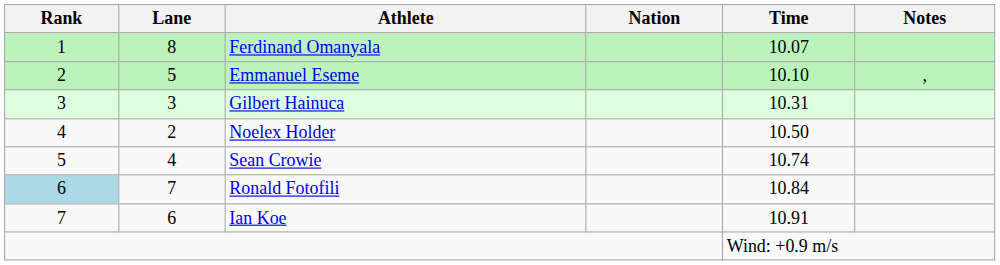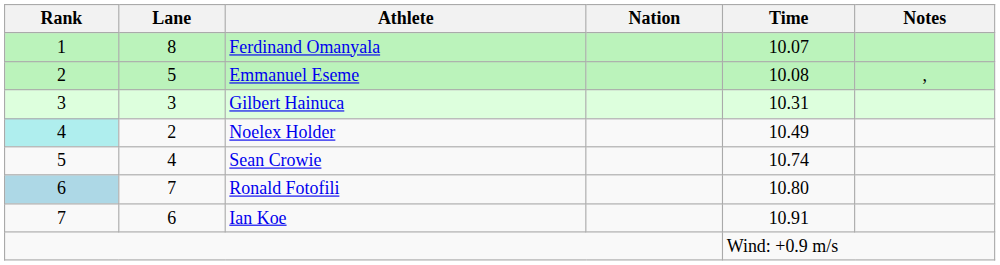 <table class="wikitable sortable" style="text-align:center;width: 70%;">
 <tr>
 <th scope="col">Rank</th>
 <th scope="col">Lane</th>
 <th scope="col">Athlete</th>
 <th scope="col">Nation</th>
 <th scope="col">Time</th>
 <th scope="col">Notes</th>
 </tr>
 <tr bgcolor="#bbf3bb">
 <td>1</td>
 <td>8</td>
 <td align=left><a href='#'>Ferdinand Omanyala</a></td>
 <td align=left></td>
 <td>10.07</td>
 <td></td>
 </tr>
 <tr bgcolor="#bbf3bb">
 <td>2</td>
 <td>5</td>
 <td align=left><a href='#'>Emmanuel Eseme</a></td>
 <td align=left></td>
-<td>10.10</td>
+<td>10.08</td>
 <td>, </td>
 </tr>
 <tr bgcolor="ddffdd">
 <td>3</td>
 <td>3</td>
 <td align=left><a href='#'>Gilbert Hainuca</a></td>
 <td align=left></td>
 <td>10.31</td>
 <td></td>
 </tr>
 <tr>
-<td>4</td>
+<td style="background: paleturquoise;">4</td>
 <td>2</td>
 <td align=left><a href='#'>Noelex Holder</a></td>
 <td align=left></td>
-<td>10.50</td>
+<td>10.49</td>
 <td></td>
 </tr>
 <tr>
 <td>5</td>
 <td>4</td>
 <td align=left><a href='#'>Sean Crowie</a></td>
 <td align=left></td>
 <td>10.74</td>
 <td></td>
 </tr>
 <tr>
 <td style="background: lightblue;">6</td>
 <td>7</td>
 <td align=left><a href='#'>Ronald Fotofili</a></td>
 <td align=left></td>
-<td>10.84</td>
+<td>10.80</td>
 <td></td>
 </tr>
 <tr>
 <td>7</td>
 <td>6</td>
 <td align=left><a href='#'>Ian Koe</a></td>
 <td align=left></td>
 <td>10.91</td>
 <td></td>
 </tr>
 <tr class="sortbottom">
 <td colspan="4"></td>
 <td colspan="2" style="text-align:left;">Wind: +0.9 m/s</td>
 </tr>
 </table>
